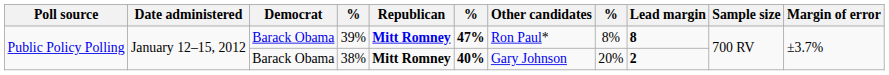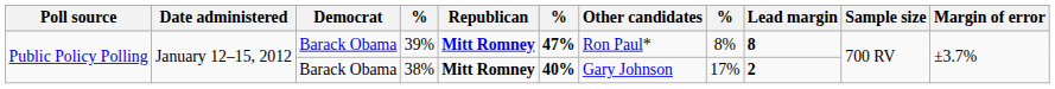 <table class="wikitable">
 <tr style="background:lightgrey;">
 <th>Poll source</th>
 <th>Date administered</th>
 <th>Democrat</th>
 <th>%</th>
 <th>Republican</th>
 <th>%</th>
 <th>Other candidates</th>
 <th>%</th>
 <th>Lead margin</th>
 <th>Sample size</th>
 <th>Margin of error</th>
 </tr>
 <tr>
 <td rowspan=2><a href='#'>Public Policy Polling</a></td>
 <td rowspan=2>January 12–15, 2012</td>
 <td><a href='#'>Barack Obama</a></td>
 <td align=center>39%</td>
 <td><strong><a href='#'>Mitt Romney</a></strong></td>
 <td><strong>47%</strong></td>
 <td><a href='#'>Ron Paul</a>*</td>
 <td align=center>8%</td>
 <td><strong>8</strong></td>
 <td rowspan=2>700 RV</td>
 <td rowspan=2>±3.7%</td>
 </tr>
 <tr>
 <td>Barack Obama</td>
 <td align=center>38%</td>
 <td><strong>Mitt Romney</strong></td>
 <td><strong>40%</strong></td>
 <td><a href='#'>Gary Johnson</a></td>
-<td>20%</td>
+<td>17%</td>
 <td><strong>2</strong></td>
 </tr>
 </table>
